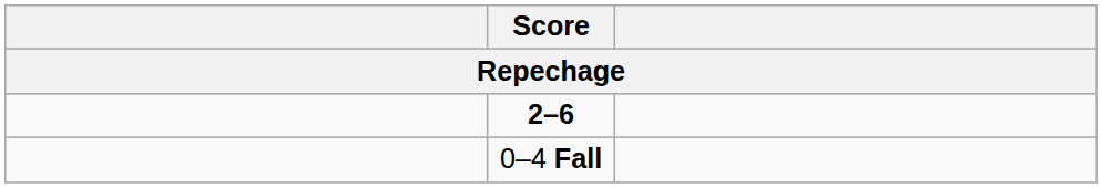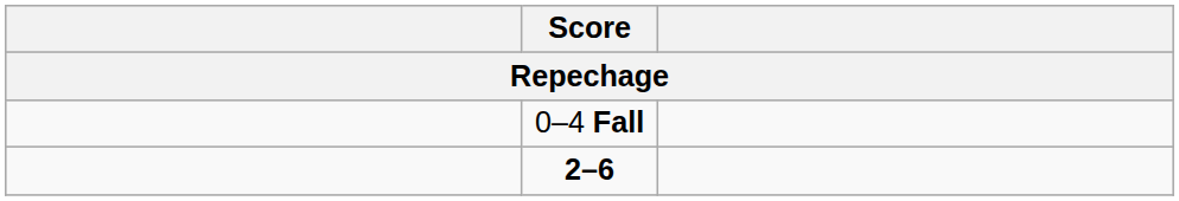 <table class="wikitable" style="text-align: left;">
 <tr>
 <th align="right" width="270"></th>
 <th width="65">Score</th>
 <th align="left" width="270"></th>
 </tr>
 <tr>
 <th colspan="3">Repechage</th>
 </tr>
 <tr>
 <td></td>
-<td align=center><strong>2–6</strong></td>
+<td align=center>0–4 <strong>Fall</strong></td>
 <td><strong></strong></td>
 </tr>
 <tr>
 <td></td>
-<td align=center>0–4 <strong>Fall</strong></td>
+<td align=center><strong>2–6</strong></td>
 <td><strong></strong></td>
 </tr>
 </table>
